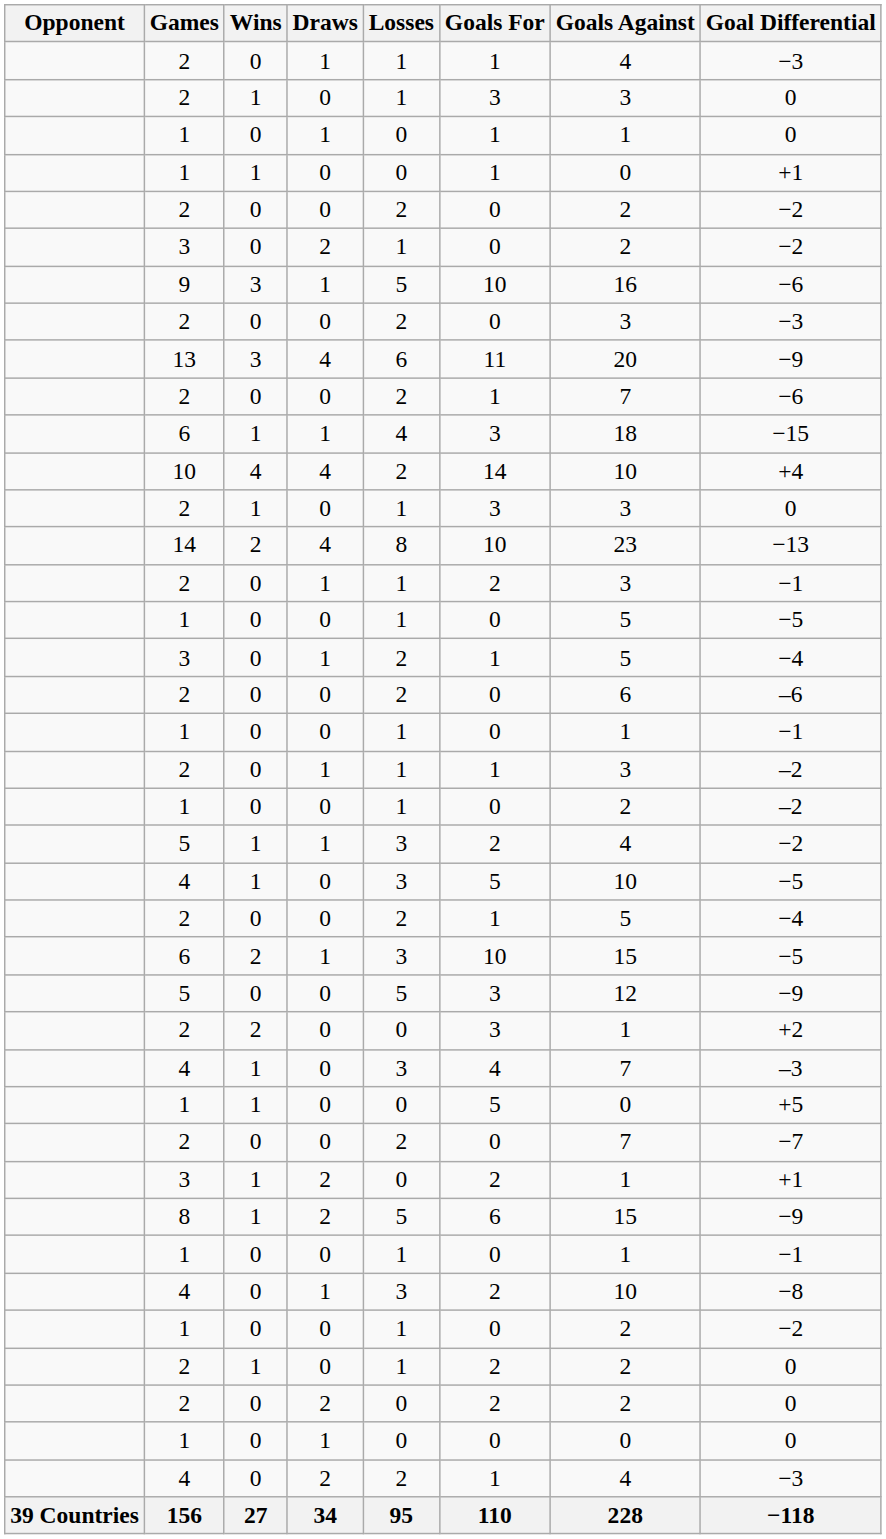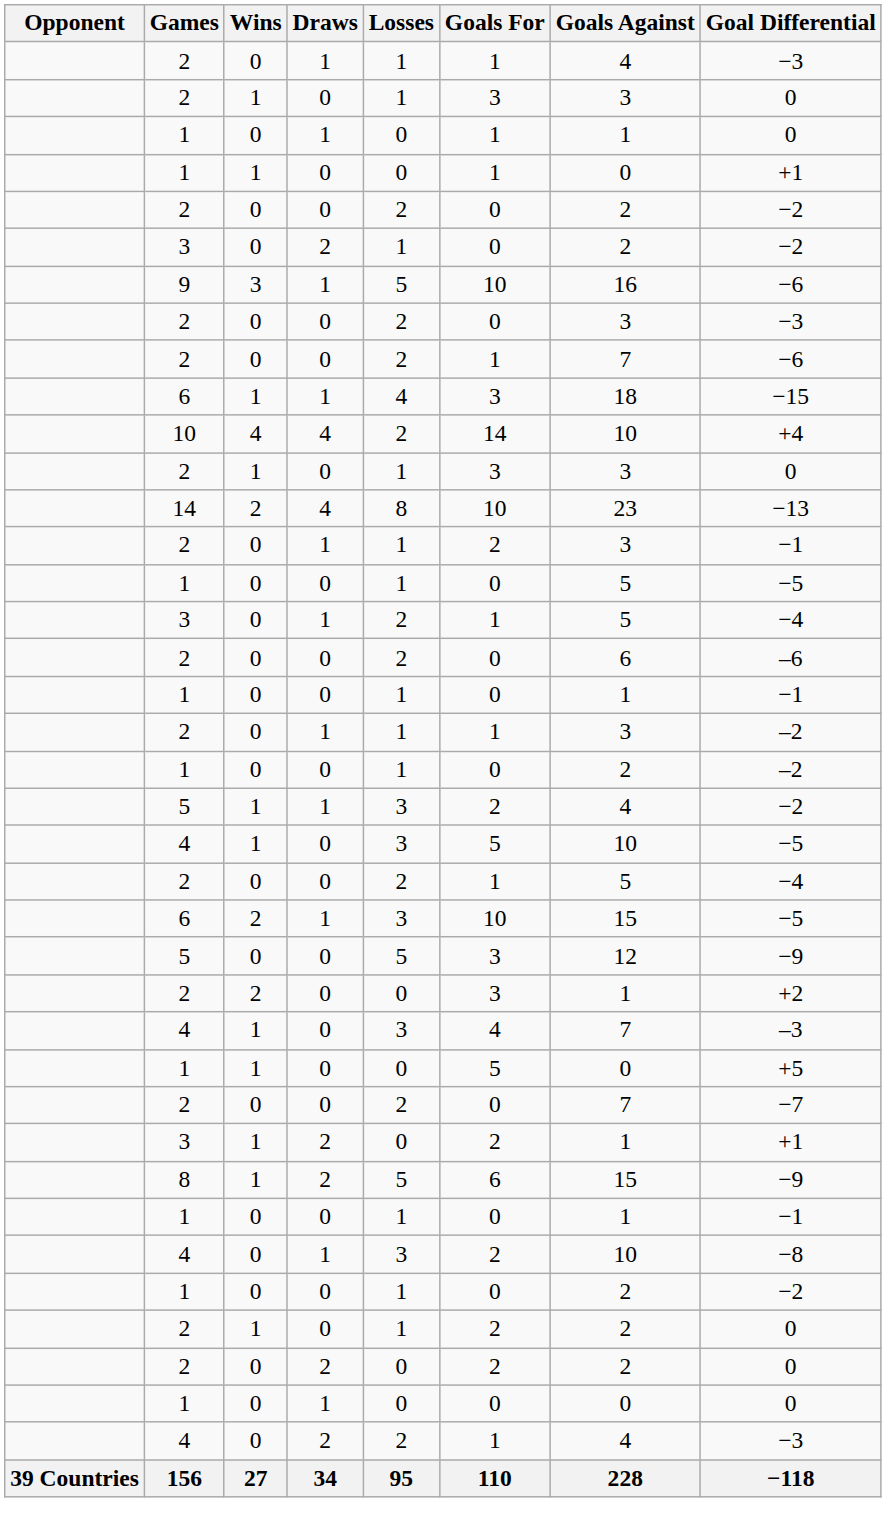 <table class="wikitable sortable collapsible collapsed" style="text-align:center">
 <tr>
 <th>Opponent</th>
 <th>Games</th>
 <th>Wins</th>
 <th>Draws</th>
 <th>Losses</th>
 <th>Goals For</th>
 <th>Goals Against</th>
 <th>Goal Differential</th>
 </tr>
 <tr>
 <td style="text-align:left;"></td>
 <td>2</td>
 <td>0</td>
 <td>1</td>
 <td>1</td>
 <td>1</td>
 <td>4</td>
 <td>−3</td>
 </tr>
 <tr>
 <td style="text-align:left;"></td>
 <td>2</td>
 <td>1</td>
 <td>0</td>
 <td>1</td>
 <td>3</td>
 <td>3</td>
 <td>0</td>
 </tr>
 <tr>
 <td style="text-align:left;"></td>
 <td>1</td>
 <td>0</td>
 <td>1</td>
 <td>0</td>
 <td>1</td>
 <td>1</td>
 <td>0</td>
 </tr>
 <tr>
 <td style="text-align:left;"></td>
 <td>1</td>
 <td>1</td>
 <td>0</td>
 <td>0</td>
 <td>1</td>
 <td>0</td>
 <td>+1</td>
 </tr>
 <tr>
 <td style="text-align:left;"></td>
 <td>2</td>
 <td>0</td>
 <td>0</td>
 <td>2</td>
 <td>0</td>
 <td>2</td>
 <td>−2</td>
 </tr>
 <tr>
 <td style="text-align:left;"></td>
 <td>3</td>
 <td>0</td>
 <td>2</td>
 <td>1</td>
 <td>0</td>
 <td>2</td>
 <td>−2</td>
 </tr>
 <tr>
 <td style="text-align:left;"></td>
 <td>9</td>
 <td>3</td>
 <td>1</td>
 <td>5</td>
 <td>10</td>
 <td>16</td>
 <td>−6</td>
 </tr>
 <tr>
 <td style="text-align:left;"></td>
 <td>2</td>
 <td>0</td>
 <td>0</td>
 <td>2</td>
 <td>0</td>
 <td>3</td>
 <td>−3</td>
-</tr>
-<tr>
-<td style="text-align:left;"></td>
-<td>13</td>
-<td>3</td>
-<td>4</td>
-<td>6</td>
-<td>11</td>
-<td>20</td>
-<td>−9</td>
 </tr>
 <tr>
 <td style="text-align:left;"></td>
 <td>2</td>
 <td>0</td>
 <td>0</td>
 <td>2</td>
 <td>1</td>
 <td>7</td>
 <td>−6</td>
 </tr>
 <tr>
 <td style="text-align:left;"></td>
 <td>6</td>
 <td>1</td>
 <td>1</td>
 <td>4</td>
 <td>3</td>
 <td>18</td>
 <td>−15</td>
 </tr>
 <tr>
 <td style="text-align:left;"></td>
 <td>10</td>
 <td>4</td>
 <td>4</td>
 <td>2</td>
 <td>14</td>
 <td>10</td>
 <td>+4</td>
 </tr>
 <tr>
 <td style="text-align:left;"></td>
 <td>2</td>
 <td>1</td>
 <td>0</td>
 <td>1</td>
 <td>3</td>
 <td>3</td>
 <td>0</td>
 </tr>
 <tr>
 <td style="text-align:left;"></td>
 <td>14</td>
 <td>2</td>
 <td>4</td>
 <td>8</td>
 <td>10</td>
 <td>23</td>
 <td>−13</td>
 </tr>
 <tr>
 <td style="text-align:left;"></td>
 <td>2</td>
 <td>0</td>
 <td>1</td>
 <td>1</td>
 <td>2</td>
 <td>3</td>
 <td>−1</td>
 </tr>
 <tr>
 <td style="text-align:left;"></td>
 <td>1</td>
 <td>0</td>
 <td>0</td>
 <td>1</td>
 <td>0</td>
 <td>5</td>
 <td>−5</td>
 </tr>
 <tr>
 <td style="text-align:left;"></td>
 <td>3</td>
 <td>0</td>
 <td>1</td>
 <td>2</td>
 <td>1</td>
 <td>5</td>
 <td>−4</td>
 </tr>
 <tr>
 <td style="text-align:left;"></td>
 <td>2</td>
 <td>0</td>
 <td>0</td>
 <td>2</td>
 <td>0</td>
 <td>6</td>
 <td>–6</td>
 </tr>
 <tr>
 <td style="text-align:left;"></td>
 <td>1</td>
 <td>0</td>
 <td>0</td>
 <td>1</td>
 <td>0</td>
 <td>1</td>
 <td>−1</td>
 </tr>
 <tr>
 <td style="text-align:left;"></td>
 <td>2</td>
 <td>0</td>
 <td>1</td>
 <td>1</td>
 <td>1</td>
 <td>3</td>
 <td>–2</td>
 </tr>
 <tr>
 <td style="text-align:left;"></td>
 <td>1</td>
 <td>0</td>
 <td>0</td>
 <td>1</td>
 <td>0</td>
 <td>2</td>
 <td>–2</td>
 </tr>
 <tr>
 <td style="text-align:left;"></td>
 <td>5</td>
 <td>1</td>
 <td>1</td>
 <td>3</td>
 <td>2</td>
 <td>4</td>
 <td>−2</td>
 </tr>
 <tr>
 <td style="text-align:left;"></td>
 <td>4</td>
 <td>1</td>
 <td>0</td>
 <td>3</td>
 <td>5</td>
 <td>10</td>
 <td>−5</td>
 </tr>
 <tr>
 <td style="text-align:left;"></td>
 <td>2</td>
 <td>0</td>
 <td>0</td>
 <td>2</td>
 <td>1</td>
 <td>5</td>
 <td>−4</td>
 </tr>
 <tr>
 <td style="text-align:left;"></td>
 <td>6</td>
 <td>2</td>
 <td>1</td>
 <td>3</td>
 <td>10</td>
 <td>15</td>
 <td>−5</td>
 </tr>
 <tr>
 <td style="text-align:left;"></td>
 <td>5</td>
 <td>0</td>
 <td>0</td>
 <td>5</td>
 <td>3</td>
 <td>12</td>
 <td>−9</td>
 </tr>
 <tr>
 <td style="text-align:left;"></td>
 <td>2</td>
 <td>2</td>
 <td>0</td>
 <td>0</td>
 <td>3</td>
 <td>1</td>
 <td>+2</td>
 </tr>
 <tr>
 <td style="text-align:left;"></td>
 <td>4</td>
 <td>1</td>
 <td>0</td>
 <td>3</td>
 <td>4</td>
 <td>7</td>
 <td>–3</td>
 </tr>
 <tr>
 <td style="text-align:left;"></td>
 <td>1</td>
 <td>1</td>
 <td>0</td>
 <td>0</td>
 <td>5</td>
 <td>0</td>
 <td>+5</td>
 </tr>
 <tr>
 <td style="text-align:left;"></td>
 <td>2</td>
 <td>0</td>
 <td>0</td>
 <td>2</td>
 <td>0</td>
 <td>7</td>
 <td>−7</td>
 </tr>
 <tr>
 <td style="text-align:left;"></td>
 <td>3</td>
 <td>1</td>
 <td>2</td>
 <td>0</td>
 <td>2</td>
 <td>1</td>
 <td>+1</td>
 </tr>
 <tr>
 <td style="text-align:left;"></td>
 <td>8</td>
 <td>1</td>
 <td>2</td>
 <td>5</td>
 <td>6</td>
 <td>15</td>
 <td>−9</td>
 </tr>
 <tr>
 <td style="text-align:left;"></td>
 <td>1</td>
 <td>0</td>
 <td>0</td>
 <td>1</td>
 <td>0</td>
 <td>1</td>
 <td>−1</td>
 </tr>
 <tr>
 <td style="text-align:left;"></td>
 <td>4</td>
 <td>0</td>
 <td>1</td>
 <td>3</td>
 <td>2</td>
 <td>10</td>
 <td>−8</td>
 </tr>
 <tr>
 <td style="text-align:left;"></td>
 <td>1</td>
 <td>0</td>
 <td>0</td>
 <td>1</td>
 <td>0</td>
 <td>2</td>
 <td>−2</td>
 </tr>
 <tr>
 <td style="text-align:left;"></td>
 <td>2</td>
 <td>1</td>
 <td>0</td>
 <td>1</td>
 <td>2</td>
 <td>2</td>
 <td>0</td>
 </tr>
 <tr>
 <td style="text-align:left;"></td>
 <td>2</td>
 <td>0</td>
 <td>2</td>
 <td>0</td>
 <td>2</td>
 <td>2</td>
 <td>0</td>
 </tr>
 <tr>
 <td style="text-align:left;"></td>
 <td>1</td>
 <td>0</td>
 <td>1</td>
 <td>0</td>
 <td>0</td>
 <td>0</td>
 <td>0</td>
 </tr>
 <tr>
 <td style="text-align:left;"></td>
 <td>4</td>
 <td>0</td>
 <td>2</td>
 <td>2</td>
 <td>1</td>
 <td>4</td>
 <td>−3</td>
 </tr>
 <tr class="sortbottom">
 <th>39 Countries</th>
 <th>156</th>
 <th>27</th>
 <th>34</th>
 <th>95</th>
 <th>110</th>
 <th>228</th>
 <th>−118</th>
 </tr>
 </table>
